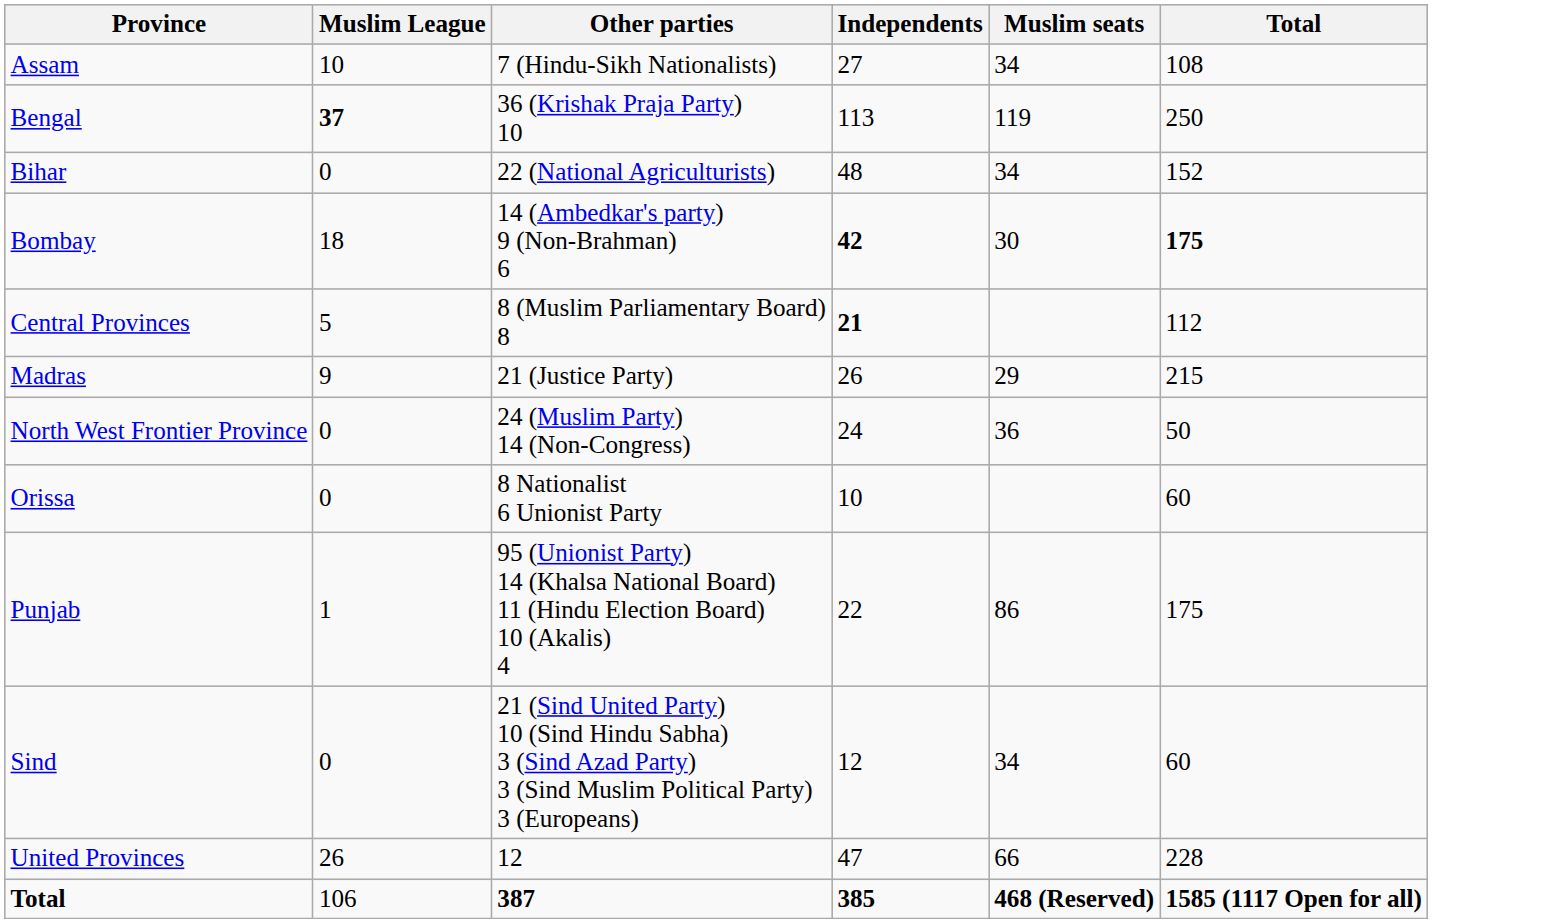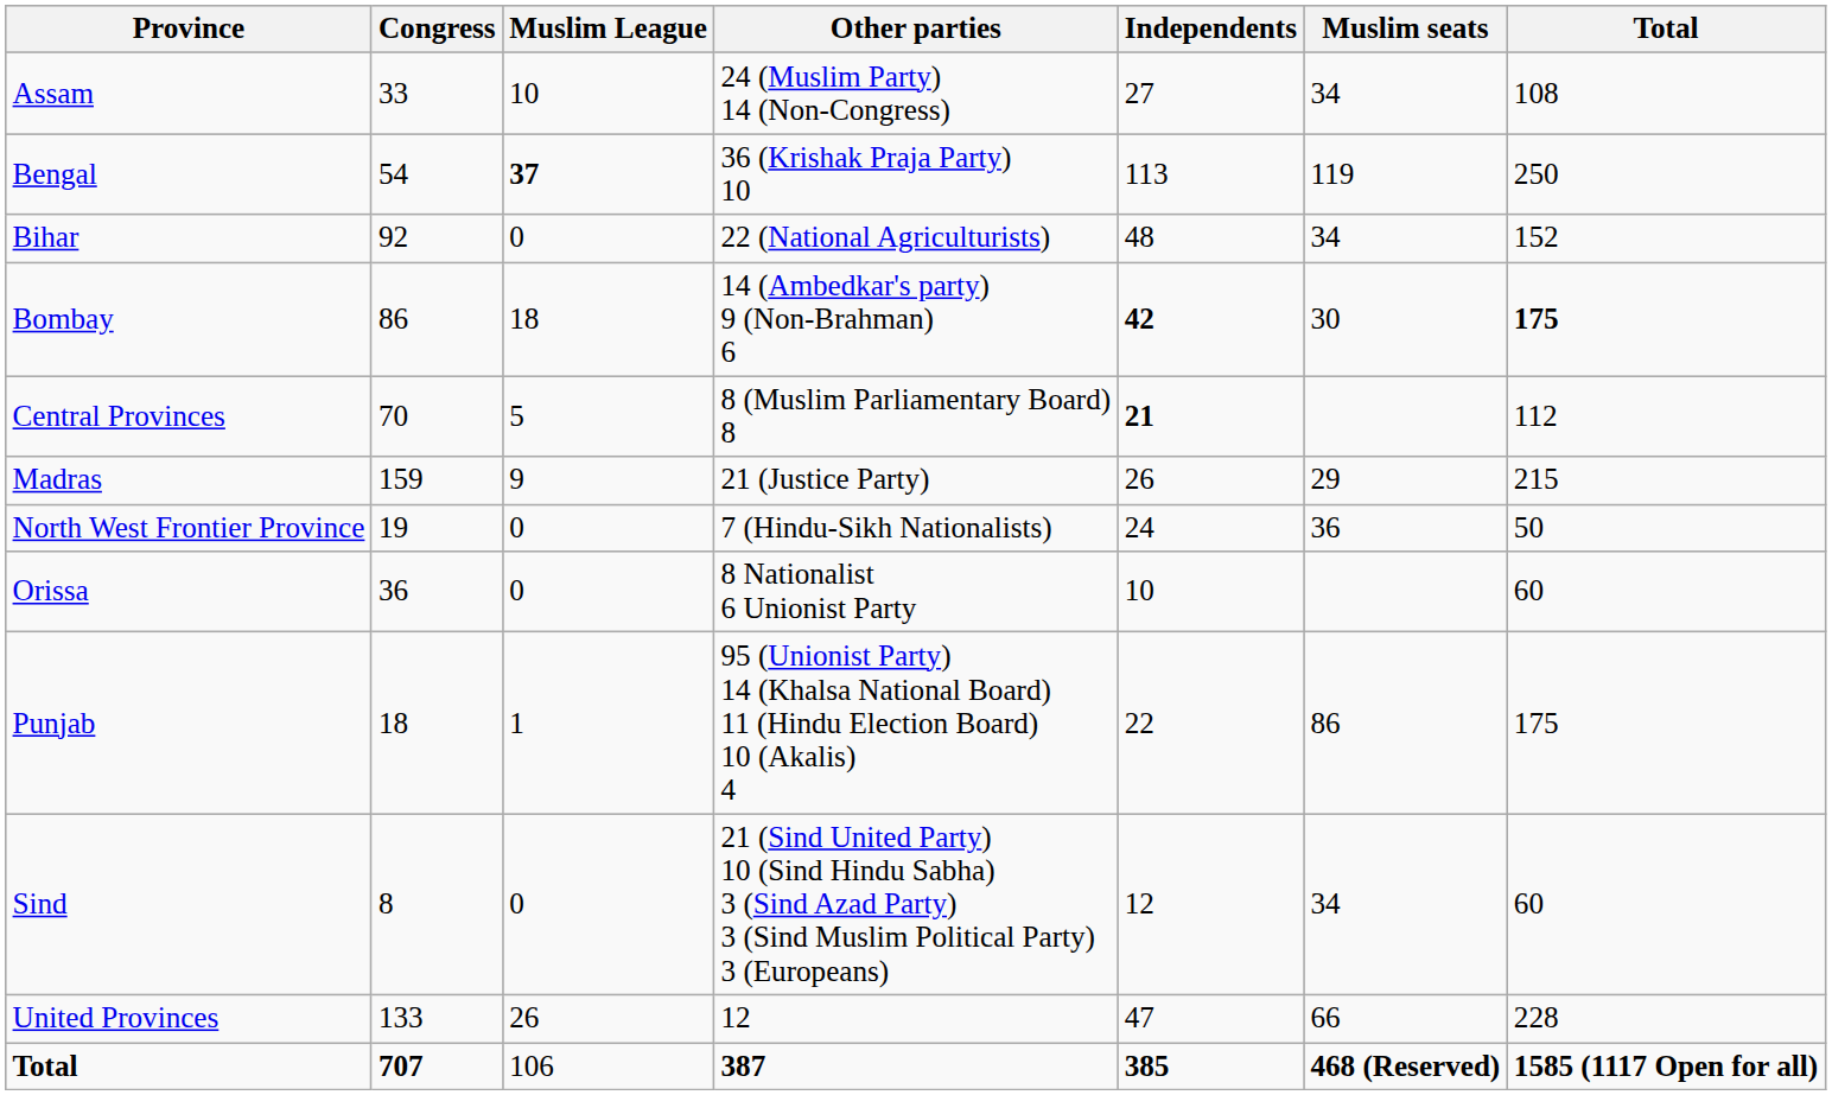 <table class=wikitable style=text-align:centre>
 <tr>
 <th>Province</th>
+<th>Congress</th>
 <th>Muslim League</th>
 <th>Other parties</th>
 <th>Independents</th>
 <th>Muslim seats</th>
 <th>Total</th>
 </tr>
 <tr>
 <td align=left><a href='#'>Assam</a></td>
+<td>33</td>
 <td>10</td>
-<td>7 (Hindu-Sikh Nationalists)</td>
+<td>24 (<a href='#'>Muslim Party</a>)<br> 14 (Non-Congress)</td>
 <td>27</td>
 <td>34</td>
 <td>108</td>
 </tr>
 <tr>
 <td align=left><a href='#'>Bengal</a></td>
+<td>54</td>
 <td><strong>37</strong></td>
 <td>36 (<a href='#'>Krishak Praja Party</a>)<br> 10</td>
 <td>113</td>
 <td>119</td>
 <td>250</td>
 </tr>
 <tr>
 <td align=left><a href='#'>Bihar</a></td>
+<td>92</td>
 <td>0</td>
 <td>22 (<a href='#'>National Agriculturists</a>)</td>
 <td>48</td>
 <td>34</td>
 <td>152</td>
 </tr>
 <tr>
 <td align=left><a href='#'>Bombay</a></td>
+<td>86</td>
 <td>18</td>
 <td>14 (<a href='#'>Ambedkar's party</a>)<br> 9 (Non-Brahman)<br> 6</td>
 <td><strong>42</strong></td>
 <td>30</td>
 <td><strong>175</strong></td>
 </tr>
 <tr>
 <td align=left><a href='#'>Central Provinces</a></td>
+<td>70</td>
 <td>5</td>
 <td>8 (Muslim Parliamentary Board)<br> 8</td>
 <td><strong>21</strong></td>
 <td></td>
 <td>112</td>
 </tr>
 <tr>
 <td align=left><a href='#'>Madras</a></td>
+<td>159</td>
 <td>9</td>
 <td>21 (Justice Party)</td>
 <td>26</td>
 <td>29</td>
 <td>215</td>
 </tr>
 <tr>
 <td align=left><a href='#'>North West Frontier Province</a></td>
+<td>19</td>
 <td>0</td>
-<td>24 (<a href='#'>Muslim Party</a>)<br> 14 (Non-Congress)</td>
+<td>7 (Hindu-Sikh Nationalists)</td>
 <td>24</td>
 <td>36</td>
 <td>50</td>
 </tr>
 <tr>
 <td align=left><a href='#'>Orissa</a></td>
+<td>36</td>
 <td>0</td>
 <td>8 Nationalist<br>6 Unionist Party</td>
 <td>10</td>
 <td></td>
 <td>60</td>
 </tr>
 <tr>
 <td align=left><a href='#'>Punjab</a></td>
+<td>18</td>
 <td>1</td>
 <td>95 (<a href='#'>Unionist Party</a>)<br> 14 (Khalsa National Board)<br> 11 (Hindu Election Board)<br> 10 (Akalis) <br> 4</td>
 <td>22</td>
 <td>86</td>
 <td>175</td>
 </tr>
 <tr>
 <td align=left><a href='#'>Sind</a></td>
+<td>8</td>
 <td>0</td>
 <td>21 (<a href='#'>Sind United Party</a>)<br> 10 (Sind Hindu Sabha)<br> 3 (<a href='#'>Sind Azad Party</a>)<br> 3 (Sind Muslim Political Party)<br> 3 (Europeans)</td>
 <td>12</td>
 <td>34</td>
 <td>60</td>
 </tr>
 <tr>
 <td align=left><a href='#'>United Provinces</a></td>
+<td>133</td>
 <td>26</td>
 <td>12</td>
 <td>47</td>
 <td>66</td>
 <td>228</td>
 </tr>
 <tr>
 <td align=left><strong>Total</strong></td>
+<td><strong>707</strong></td>
 <td>106</td>
 <td><strong>387</strong></td>
 <td><strong>385</strong></td>
 <td><strong>468 (Reserved)</strong></td>
 <td><strong>1585 (1117 Open for all)</strong></td>
 </tr>
 </table>
